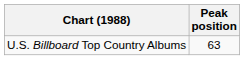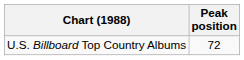 <table class="wikitable">
 <tr>
 <th>Chart (1988)</th>
 <th>Peak<br>position</th>
 </tr>
 <tr>
 <td>U.S. <em>Billboard</em> Top Country Albums</td>
-<td align="center">63</td>
+<td align="center">72</td>
 </tr>
 </table>
